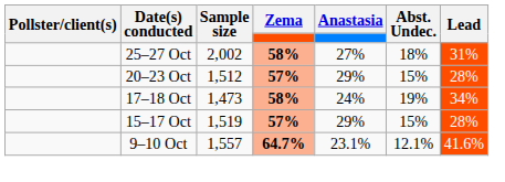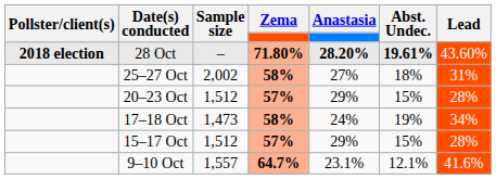 <table class="wikitable sortable" style="text-align:center;font-size:90%;line-height:14px;">
 <tr>
 <th rowspan="2">Pollster/client(s)</th>
 <th rowspan="2">Date(s)<br>conducted</th>
 <th rowspan="2" data-sort-type="number">Sample<br>size</th>
 <th class="unsortable" style="width:50px;"><a href='#'>Zema</a><br></th>
 <th class="unsortable" style="width:50px;"><a href='#'>Anastasia</a><br></th>
 <th rowspan="2" class="unsortable">Abst.<br>Undec.</th>
 <th rowspan="2" data-sort-type="number">Lead</th>
 </tr>
 <tr>
 <th data-sort-type="number" class="sortable" style="background:#FF4D00;"></th>
 <th data-sort-type="number" class="sortable" style="background:#0080FF;"></th>
+</tr>
+<tr style="background:#E9E9E9;">
+<td><strong>2018 election</strong></td>
+<td>28 Oct</td>
+<td>–</td>
+<td style="background:#FCB090;"><strong>71.80%</strong></td>
+<td><strong>28.20%</strong></td>
+<td><strong>19.61%</strong></td>
+<td style="background:#FF4D00;color:#FFFFFF;">43.60%</td>
 </tr>
 <tr>
 <td></td>
 <td>25–27 Oct</td>
 <td>2,002</td>
 <td style="background:#FCB090;"><strong>58%</strong></td>
 <td>27%</td>
 <td>18%</td>
 <td style="background:#FF4D00;color:#FFFFFF;">31%</td>
 </tr>
 <tr>
 <td></td>
 <td>20–23 Oct</td>
 <td>1,512</td>
 <td style="background:#FCB090;"><strong>57%</strong></td>
 <td>29%</td>
 <td>15%</td>
 <td style="background:#FF4D00;color:#FFFFFF;">28%</td>
 </tr>
 <tr>
 <td></td>
 <td>17–18 Oct</td>
 <td>1,473</td>
 <td style="background:#FCB090;"><strong>58%</strong></td>
 <td>24%</td>
 <td>19%</td>
 <td style="background:#FF4D00;color:#FFFFFF;">34%</td>
 </tr>
 <tr>
 <td></td>
 <td>15–17 Oct</td>
-<td>1,519</td>
+<td>1,512</td>
 <td style="background:#FCB090;"><strong>57%</strong></td>
 <td>29%</td>
 <td>15%</td>
 <td style="background:#FF4D00;color:#FFFFFF;">28%</td>
 </tr>
 <tr>
 <td></td>
 <td>9–10 Oct</td>
 <td>1,557</td>
 <td style="background:#FCB090;"><strong>64.7%</strong></td>
 <td>23.1%</td>
 <td>12.1%</td>
 <td style="background:#FF4D00;color:#FFFFFF;">41.6%</td>
 </tr>
 </table>
